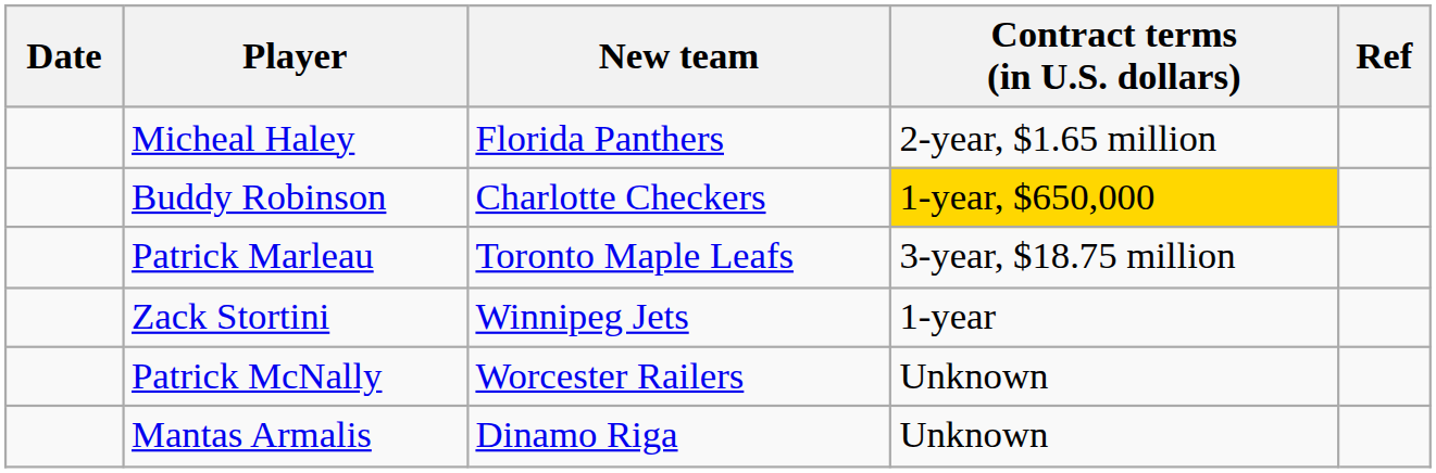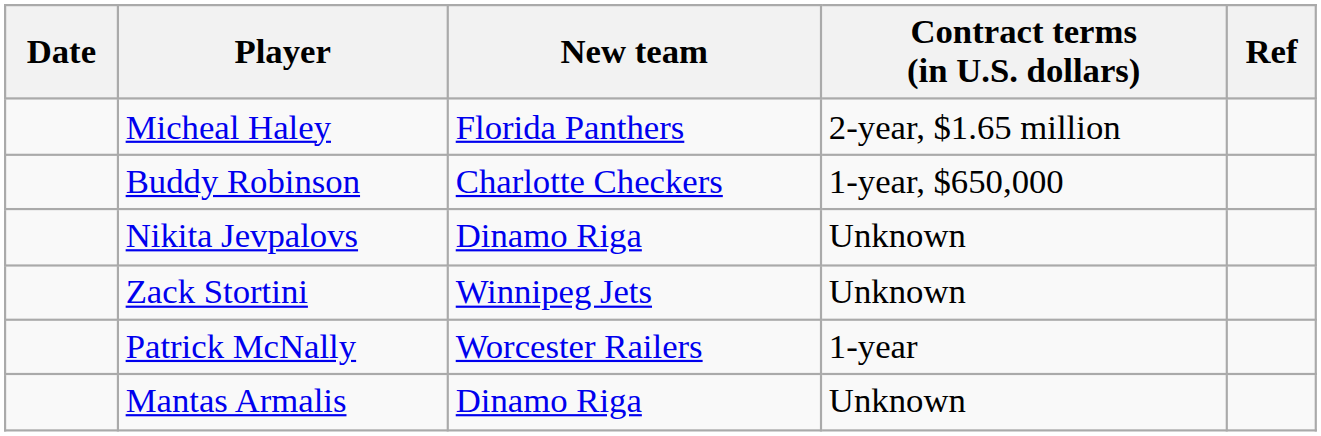 <table class="wikitable" width=97%>
 <tr align="center" bgcolor="#dddddd">
 <th>Date</th>
 <th>Player</th>
 <th>New team</th>
 <th>Contract terms<br>(in U.S. dollars)</th>
 <th>Ref</th>
 </tr>
 <tr>
 <td></td>
 <td><a href='#'>Micheal Haley</a></td>
 <td><a href='#'>Florida Panthers</a></td>
 <td>2-year, $1.65 million</td>
 <td></td>
 </tr>
 <tr>
 <td></td>
 <td><a href='#'>Buddy Robinson</a></td>
 <td><a href='#'>Charlotte Checkers</a></td>
-<td style="background: gold;">1-year, $650,000</td>
+<td>1-year, $650,000</td>
 <td></td>
 </tr>
 <tr>
 <td></td>
-<td><a href='#'>Patrick Marleau</a></td>
-<td><a href='#'>Toronto Maple Leafs</a></td>
-<td>3-year, $18.75 million</td>
+<td><a href='#'>Nikita Jevpalovs</a></td>
+<td><a href='#'>Dinamo Riga</a></td>
+<td>Unknown</td>
 <td></td>
 </tr>
 <tr>
 <td></td>
 <td><a href='#'>Zack Stortini</a></td>
 <td><a href='#'>Winnipeg Jets</a></td>
-<td>1-year</td>
+<td>Unknown</td>
 <td></td>
 </tr>
 <tr>
 <td></td>
 <td><a href='#'>Patrick McNally</a></td>
 <td><a href='#'>Worcester Railers</a></td>
-<td>Unknown</td>
+<td>1-year</td>
 <td></td>
 </tr>
 <tr>
 <td></td>
 <td><a href='#'>Mantas Armalis</a></td>
 <td><a href='#'>Dinamo Riga</a></td>
 <td>Unknown</td>
 <td></td>
 </tr>
 </table>
